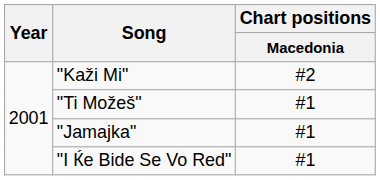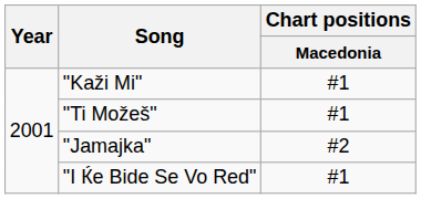 <table class="wikitable">
 <tr>
 <th rowspan="2">Year</th>
 <th rowspan="2">Song</th>
 <th>Chart positions</th>
 </tr>
 <tr>
 <th><small>Macedonia</small></th>
 </tr>
 <tr>
 <td rowspan="4">2001</td>
 <td>"Kaži Mi"</td>
-<td align="center">#2</td>
+<td align="center">#1</td>
 </tr>
 <tr>
 <td>"Ti Možeš"</td>
 <td align="center">#1</td>
 </tr>
 <tr>
 <td>"Jamajka"</td>
-<td align="center">#1</td>
+<td align="center">#2</td>
 </tr>
 <tr>
 <td>"I Ќe Bide Se Vo Red"</td>
 <td align="center">#1</td>
 </tr>
 </table>
